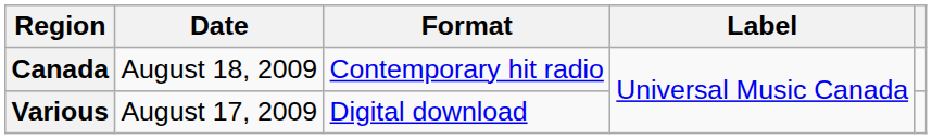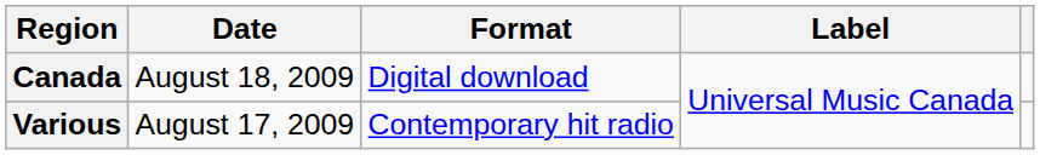 <table class="wikitable plainrowheaders">
 <tr>
 <th scope="col">Region</th>
 <th scope="col">Date</th>
 <th scope="col">Format</th>
 <th scope="col">Label</th>
 <th scope="col"></th>
 </tr>
 <tr>
 <th scope="row">Canada</th>
 <td>August 18, 2009</td>
-<td><a href='#'>Contemporary hit radio</a></td>
+<td><a href='#'>Digital download</a></td>
 <td rowspan="2"><a href='#'>Universal Music Canada</a></td>
 <td align="center"></td>
 </tr>
 <tr>
 <th scope="row">Various</th>
 <td>August 17, 2009</td>
-<td><a href='#'>Digital download</a></td>
+<td><a href='#'>Contemporary hit radio</a></td>
 <td align="center"></td>
 </tr>
 </table>
